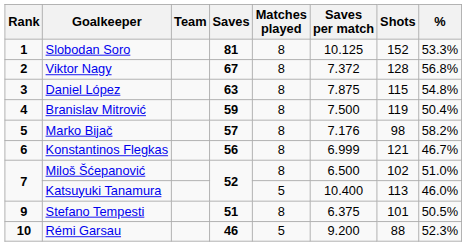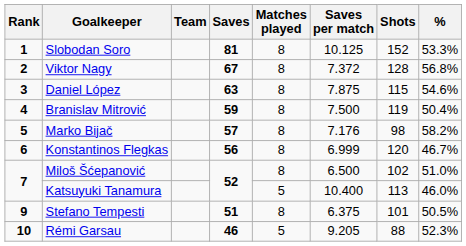 <table class="wikitable sortable" style="text-align: center; font-size: 90%; margin-left: 1em;">
 <tr>
 <th>Rank</th>
 <th>Goalkeeper</th>
 <th>Team</th>
 <th>Saves</th>
 <th>Matches<br>played</th>
 <th>Saves<br>per match</th>
 <th>Shots</th>
 <th>%</th>
 </tr>
 <tr>
 <td><strong>1</strong></td>
 <td style="text-align: left;" data-sort-value="Soro, Slobodan"><a href='#'>Slobodan Soro</a></td>
 <td style="text-align: left;"></td>
 <td><strong>81</strong></td>
 <td>8</td>
 <td>10.125</td>
 <td>152</td>
 <td>53.3%</td>
 </tr>
 <tr>
 <td><strong>2</strong></td>
 <td style="text-align: left;" data-sort-value="Nagy, Viktor"><a href='#'>Viktor Nagy</a></td>
 <td style="text-align: left;"></td>
 <td><strong>67</strong></td>
 <td>8</td>
 <td>7.372</td>
 <td>128</td>
 <td>56.8%</td>
 </tr>
 <tr>
 <td><strong>3</strong></td>
 <td style="text-align: left;" data-sort-value="López, Daniel"><a href='#'>Daniel López</a></td>
 <td style="text-align: left;"></td>
 <td><strong>63</strong></td>
 <td>8</td>
 <td>7.875</td>
 <td>115</td>
-<td>54.8%</td>
+<td>54.6%</td>
 </tr>
 <tr>
 <td><strong>4</strong></td>
 <td style="text-align: left;" data-sort-value="Mitrović, Branislav"><a href='#'>Branislav Mitrović</a></td>
 <td style="text-align: left;"></td>
 <td><strong>59</strong></td>
 <td>8</td>
 <td>7.500</td>
 <td>119</td>
 <td>50.4%</td>
 </tr>
 <tr>
 <td><strong>5</strong></td>
 <td style="text-align: left;" data-sort-value="Bijač, Marko"><a href='#'>Marko Bijač</a></td>
 <td style="text-align: left;"></td>
 <td><strong>57</strong></td>
 <td>8</td>
 <td>7.176</td>
 <td>98</td>
 <td>58.2%</td>
 </tr>
 <tr>
 <td><strong>6</strong></td>
 <td style="text-align: left;" data-sort-value="Flegkas, Konstantinos"><a href='#'>Konstantinos Flegkas</a></td>
 <td style="text-align: left;"></td>
 <td><strong>56</strong></td>
 <td>8</td>
 <td>6.999</td>
-<td>121</td>
+<td>120</td>
 <td>46.7%</td>
 </tr>
 <tr>
 <td rowspan="2"><strong>7</strong></td>
 <td style="text-align: left;" data-sort-value="Šćepanović, Miloš"><a href='#'>Miloš Šćepanović</a></td>
 <td style="text-align: left;"></td>
 <td rowspan="2"><strong>52</strong></td>
 <td>8</td>
 <td>6.500</td>
 <td>102</td>
 <td>51.0%</td>
 </tr>
 <tr>
 <td style="text-align: left;" data-sort-value="Tanamura, Katsuyuki"><a href='#'>Katsuyuki Tanamura</a></td>
 <td style="text-align: left;"></td>
 <td>5</td>
 <td>10.400</td>
 <td>113</td>
 <td>46.0%</td>
 </tr>
 <tr>
 <td><strong>9</strong></td>
 <td style="text-align: left;" data-sort-value="Tempesti, Stefano"><a href='#'>Stefano Tempesti</a></td>
 <td style="text-align: left;"></td>
 <td><strong>51</strong></td>
 <td>8</td>
 <td>6.375</td>
 <td>101</td>
 <td>50.5%</td>
 </tr>
 <tr>
 <td><strong>10</strong></td>
 <td style="text-align: left;" data-sort-value="Garsau, Rémi"><a href='#'>Rémi Garsau</a></td>
 <td style="text-align: left;"></td>
 <td><strong>46</strong></td>
 <td>5</td>
-<td>9.200</td>
+<td>9.205</td>
 <td>88</td>
 <td>52.3%</td>
 </tr>
 </table>
